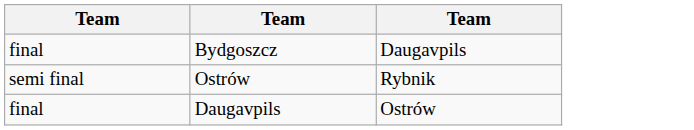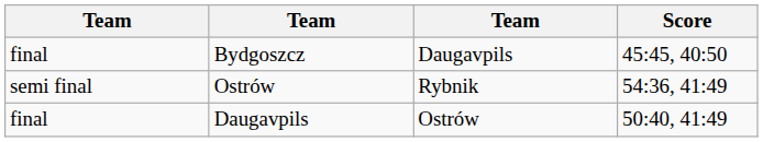 <table class="wikitable" style="font-size: 100%">
 <tr>
 <th width=150>Team</th>
 <th width=150>Team</th>
 <th width=150>Team</th>
+<th width=100>Score</th>
 </tr>
 <tr>
 <td>final</td>
 <td>Bydgoszcz</td>
 <td>Daugavpils</td>
+<td>45:45, 40:50</td>
 </tr>
 <tr>
 <td>semi final</td>
 <td>Ostrów</td>
 <td>Rybnik</td>
+<td>54:36, 41:49</td>
 </tr>
 <tr>
 <td>final</td>
 <td>Daugavpils</td>
 <td>Ostrów</td>
+<td>50:40, 41:49</td>
 </tr>
 </table>
